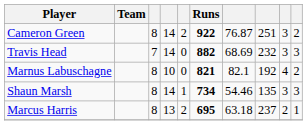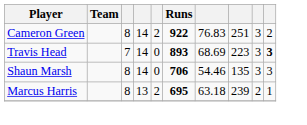 <table class="wikitable sortable" style="text-align:center">
 <tr>
 <th class="unsortable">Player </th>
 <th>Team</th>
 <th></th>
 <th></th>
 <th></th>
 <th>Runs</th>
 <th></th>
 <th></th>
 <th></th>
 <th></th>
 </tr>
 <tr>
 <td style="text-align:left"><a href='#'>Cameron Green</a></td>
 <td style="text-align:left"></td>
 <td>8</td>
 <td>14</td>
 <td>2</td>
 <td><strong>922</strong></td>
-<td>76.87</td>
+<td>76.83</td>
 <td>251</td>
 <td>3</td>
 <td>2</td>
 </tr>
 <tr>
 <td style="text-align:left"><a href='#'>Travis Head</a></td>
 <td style="text-align:left"></td>
 <td>7</td>
 <td>14</td>
 <td>0</td>
-<td><strong>882</strong></td>
+<td><strong>893</strong></td>
 <td>68.69</td>
-<td>232</td>
+<td>223</td>
 <td>3</td>
-<td>3</td>
-</tr>
-<tr>
-<td style="text-align:left"><a href='#'>Marnus Labuschagne</a></td>
-<td style="text-align:left"></td>
-<td>8</td>
-<td>10</td>
-<td>0</td>
-<td><strong>821</strong></td>
-<td>82.1</td>
-<td>192</td>
-<td>4</td>
-<td>2</td>
+<td><strong>3</strong></td>
 </tr>
 <tr>
 <td style="text-align:left"><a href='#'>Shaun Marsh</a></td>
 <td style="text-align:left"></td>
 <td>8</td>
 <td>14</td>
-<td>1</td>
-<td><strong>734</strong></td>
+<td>0</td>
+<td><strong>706</strong></td>
 <td>54.46</td>
 <td>135</td>
 <td>3</td>
 <td>3</td>
 </tr>
 <tr>
 <td style="text-align:left"><a href='#'>Marcus Harris</a></td>
 <td style="text-align:left"></td>
 <td>8</td>
 <td>13</td>
 <td>2</td>
 <td><strong>695</strong></td>
 <td>63.18</td>
-<td>237</td>
+<td>239</td>
 <td>2</td>
 <td>1</td>
 </tr>
 <tr>
 </tr>
 </table>
